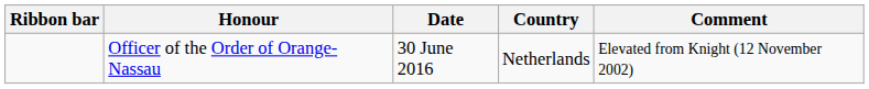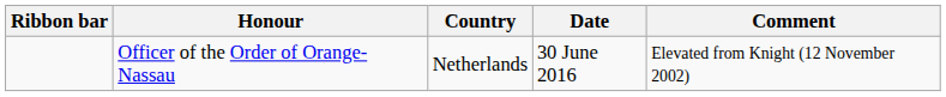 <table class="wikitable" style="width:60%;">
 <tr>
 <th style="width:80px;">Ribbon bar</th>
 <th>Honour</th>
+<th>Country</th>
 <th>Date</th>
-<th>Country</th>
 <th>Comment</th>
 </tr>
 <tr>
 <td></td>
 <td><a href='#'>Officer</a> of the <a href='#'>Order of Orange-Nassau</a></td>
+<td>Netherlands</td>
 <td>30 June 2016</td>
-<td>Netherlands</td>
 <td><small>Elevated from Knight (12 November 2002)</small></td>
 </tr>
 </table>
